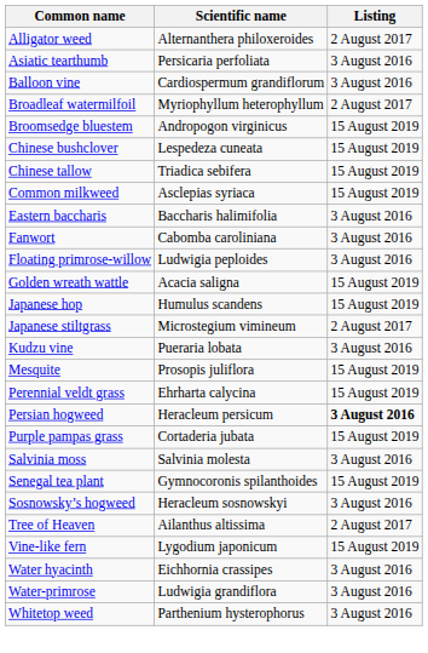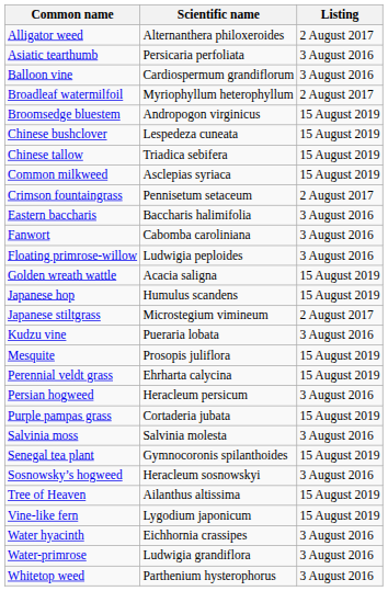 <table class="wikitable">
 <tr>
 <th>Common name</th>
 <th>Scientific name</th>
 <th>Listing</th>
 </tr>
 <tr>
 <td><a href='#'>Alligator weed</a></td>
 <td>Alternanthera philoxeroides</td>
 <td>2 August 2017</td>
 </tr>
 <tr>
 <td><a href='#'>Asiatic tearthumb</a></td>
 <td>Persicaria perfoliata</td>
 <td>3 August 2016</td>
 </tr>
 <tr>
 <td><a href='#'>Balloon vine</a></td>
 <td>Cardiospermum grandiflorum</td>
 <td>3 August 2016</td>
 </tr>
 <tr>
 <td><a href='#'>Broadleaf watermilfoil</a></td>
 <td>Myriophyllum heterophyllum</td>
 <td>2 August 2017</td>
 </tr>
 <tr>
 <td><a href='#'>Broomsedge bluestem</a></td>
 <td>Andropogon virginicus</td>
 <td>15 August 2019</td>
 </tr>
 <tr>
 <td><a href='#'>Chinese bushclover</a></td>
 <td>Lespedeza cuneata</td>
 <td>15 August 2019</td>
 </tr>
 <tr>
 <td><a href='#'>Chinese tallow</a></td>
 <td>Triadica sebifera</td>
 <td>15 August 2019</td>
 </tr>
 <tr>
 <td><a href='#'>Common milkweed</a></td>
 <td>Asclepias syriaca</td>
 <td>15 August 2019</td>
+</tr>
+<tr>
+<td><a href='#'>Crimson fountaingrass</a></td>
+<td>Pennisetum setaceum</td>
+<td>2 August 2017</td>
 </tr>
 <tr>
 <td><a href='#'>Eastern baccharis</a></td>
 <td>Baccharis halimifolia</td>
 <td>3 August 2016</td>
 </tr>
 <tr>
 <td><a href='#'>Fanwort</a></td>
 <td>Cabomba caroliniana</td>
 <td>3 August 2016</td>
 </tr>
 <tr>
 <td><a href='#'>Floating primrose-willow</a></td>
 <td>Ludwigia peploides</td>
 <td>3 August 2016</td>
 </tr>
 <tr>
 <td><a href='#'>Golden wreath wattle</a></td>
 <td>Acacia saligna</td>
 <td>15 August 2019</td>
 </tr>
 <tr>
 <td><a href='#'>Japanese hop</a></td>
 <td>Humulus scandens</td>
 <td>15 August 2019</td>
 </tr>
 <tr>
 <td><a href='#'>Japanese stiltgrass</a></td>
 <td>Microstegium vimineum</td>
 <td>2 August 2017</td>
 </tr>
 <tr>
 <td><a href='#'>Kudzu vine</a></td>
 <td>Pueraria lobata</td>
 <td>3 August 2016</td>
 </tr>
 <tr>
 <td><a href='#'>Mesquite</a></td>
 <td>Prosopis juliflora</td>
 <td>15 August 2019</td>
 </tr>
 <tr>
 <td><a href='#'>Perennial veldt grass</a></td>
 <td>Ehrharta calycina</td>
 <td>15 August 2019</td>
 </tr>
 <tr>
 <td><a href='#'>Persian hogweed</a></td>
 <td>Heracleum persicum</td>
-<td><strong>3 August 2016</strong></td>
+<td>3 August 2016</td>
 </tr>
 <tr>
 <td><a href='#'>Purple pampas grass</a></td>
 <td>Cortaderia jubata</td>
 <td>15 August 2019</td>
 </tr>
 <tr>
 <td><a href='#'>Salvinia moss</a></td>
 <td>Salvinia molesta</td>
 <td>3 August 2016</td>
 </tr>
 <tr>
 <td><a href='#'>Senegal tea plant</a></td>
 <td>Gymnocoronis spilanthoides</td>
 <td>15 August 2019</td>
 </tr>
 <tr>
 <td><a href='#'>Sosnowsky’s hogweed</a></td>
 <td>Heracleum sosnowskyi</td>
 <td>3 August 2016</td>
 </tr>
 <tr>
 <td><a href='#'>Tree of Heaven</a></td>
 <td>Ailanthus altissima</td>
-<td>2 August 2017</td>
+<td>15 August 2019</td>
 </tr>
 <tr>
 <td><a href='#'>Vine-like fern</a></td>
 <td>Lygodium japonicum</td>
 <td>15 August 2019</td>
 </tr>
 <tr>
 <td><a href='#'>Water hyacinth</a></td>
 <td>Eichhornia crassipes</td>
 <td>3 August 2016</td>
 </tr>
 <tr>
 <td><a href='#'>Water-primrose</a></td>
 <td>Ludwigia grandiflora</td>
 <td>3 August 2016</td>
 </tr>
 <tr>
 <td><a href='#'>Whitetop weed</a></td>
 <td>Parthenium hysterophorus</td>
 <td>3 August 2016</td>
 </tr>
 </table>
